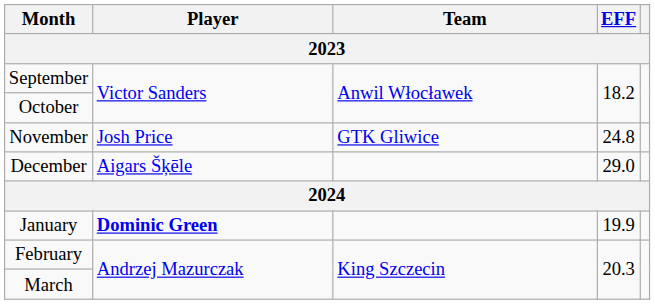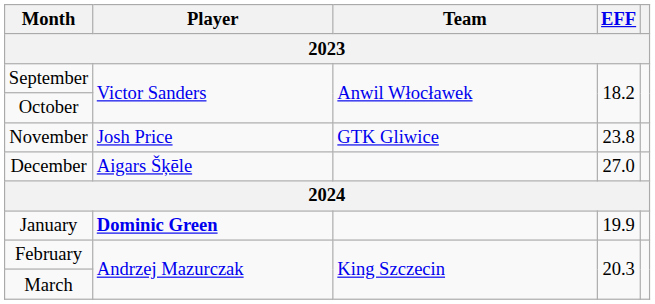 <table class="wikitable" style="text-align: center;">
 <tr>
 <th>Month</th>
 <th style="width:200px;">Player</th>
 <th style="width:220px;">Team</th>
 <th><a href='#'>EFF</a></th>
 <th></th>
 </tr>
 <tr>
 <th colspan=5>2023</th>
 </tr>
 <tr>
 <td>September</td>
 <td rowspan=2 style="text-align:left;"> <a href='#'>Victor Sanders</a></td>
 <td rowspan=2 style="text-align:left;"><a href='#'>Anwil Włocławek</a></td>
 <td rowspan=2>18.2</td>
 <td rowspan=2></td>
 </tr>
 <tr>
 <td>October</td>
 </tr>
 <tr>
 <td>November</td>
 <td align="left"> <a href='#'>Josh Price</a></td>
 <td align="left"><a href='#'>GTK Gliwice</a></td>
-<td>24.8</td>
+<td>23.8</td>
 <td></td>
 </tr>
 <tr>
 <td>December</td>
 <td align="left"> <a href='#'>Aigars Šķēle</a></td>
 <td align="left"></td>
-<td>29.0</td>
+<td>27.0</td>
 <td></td>
 </tr>
 <tr>
 <th colspan=5>2024</th>
 </tr>
 <tr>
 <td>January</td>
 <td align="left"><strong> <a href='#'>Dominic Green</a></strong></td>
 <td align="left"></td>
 <td>19.9</td>
 <td></td>
 </tr>
 <tr>
 <td>February</td>
 <td rowspan=2 style="text-align:left;"> <a href='#'>Andrzej Mazurczak</a></td>
 <td rowspan=2 style="text-align:left;"><a href='#'>King Szczecin</a></td>
 <td rowspan=2>20.3</td>
 <td rowspan=2></td>
 </tr>
 <tr>
 <td>March</td>
 </tr>
 </table>
